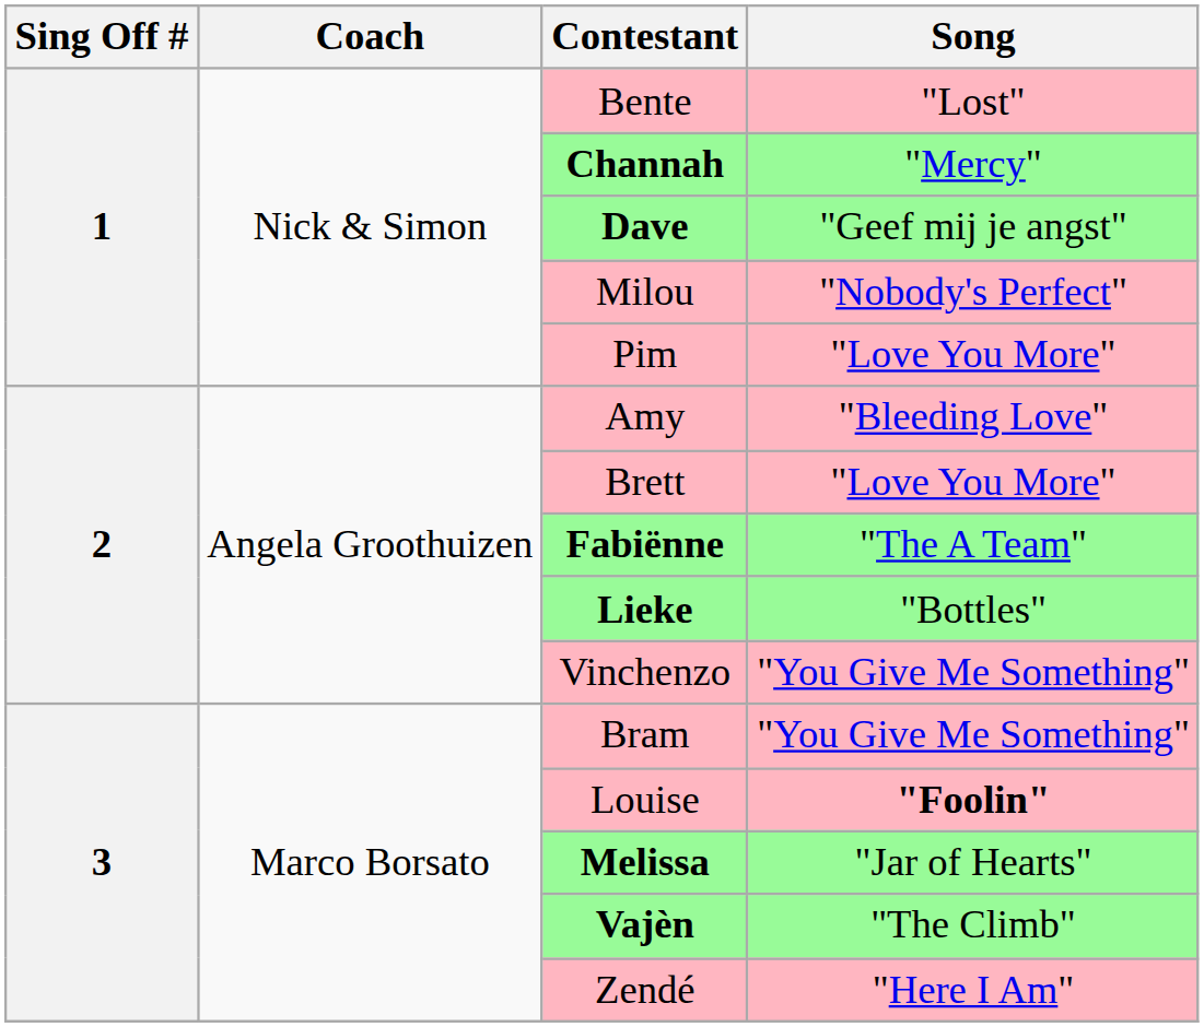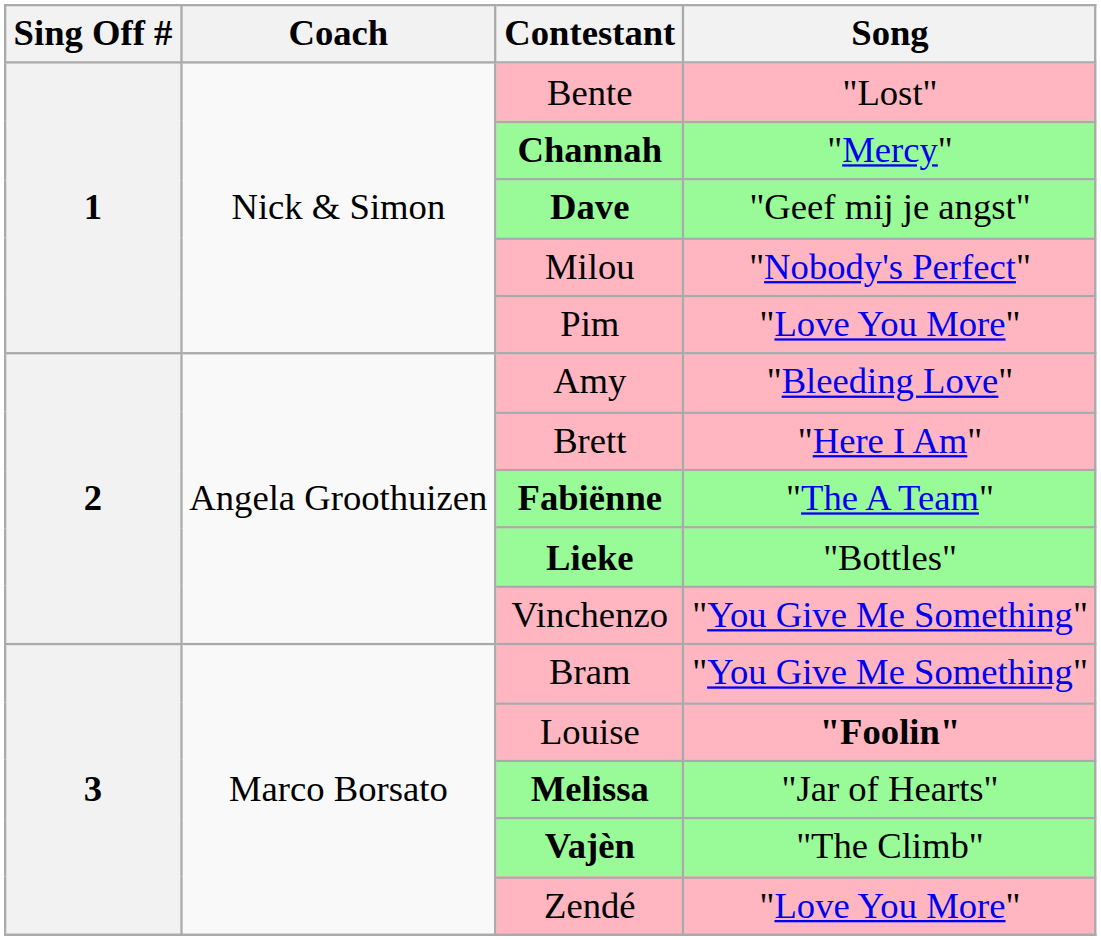 <table class="wikitable" style="text-align: center; width: auto;">
 <tr>
 <th>Sing Off #</th>
 <th>Coach</th>
 <th>Contestant</th>
 <th>Song</th>
 </tr>
 <tr>
 <th rowspan=5>1</th>
 <td rowspan=5>Nick & Simon</td>
 <td style="background:lightpink">Bente</td>
 <td style="background:lightpink">"Lost"</td>
 </tr>
 <tr>
 <td style="background:palegreen"><strong>Channah</strong></td>
 <td style="background:palegreen">"<a href='#'>Mercy</a>"</td>
 </tr>
 <tr>
 <td style="background:palegreen"><strong>Dave</strong></td>
 <td style="background:palegreen">"Geef mij je angst"</td>
 </tr>
 <tr>
 <td style="background:lightpink">Milou</td>
 <td style="background:lightpink">"<a href='#'>Nobody's Perfect</a>"</td>
 </tr>
 <tr>
 <td style="background:lightpink">Pim</td>
 <td style="background:lightpink">"<a href='#'>Love You More</a>"</td>
 </tr>
 <tr>
 <th rowspan=5>2</th>
 <td rowspan=5>Angela Groothuizen</td>
 <td style="background:lightpink">Amy</td>
 <td style="background:lightpink">"<a href='#'>Bleeding Love</a>"</td>
 </tr>
 <tr>
 <td style="background:lightpink">Brett</td>
-<td style="background:lightpink">"<a href='#'>Love You More</a>"</td>
+<td style="background:lightpink">"<a href='#'>Here I Am</a>"</td>
 </tr>
 <tr>
 <td style="background:palegreen"><strong>Fabiënne</strong></td>
 <td style="background:palegreen">"<a href='#'>The A Team</a>"</td>
 </tr>
 <tr>
 <td style="background:palegreen"><strong>Lieke</strong></td>
 <td style="background:palegreen">"Bottles"</td>
 </tr>
 <tr>
 <td style="background:lightpink">Vinchenzo</td>
 <td style="background:lightpink">"<a href='#'>You Give Me Something</a>"</td>
 </tr>
 <tr>
 <th rowspan=5>3</th>
 <td rowspan=5>Marco Borsato</td>
 <td style="background:lightpink">Bram</td>
 <td style="background:lightpink">"<a href='#'>You Give Me Something</a>"</td>
 </tr>
 <tr>
 <td style="background:lightpink">Louise</td>
 <td style="background:lightpink"><strong>"Foolin"</strong></td>
 </tr>
 <tr>
 <td style="background:palegreen"><strong>Melissa</strong></td>
 <td style="background:palegreen">"Jar of Hearts"</td>
 </tr>
 <tr>
 <td style="background:palegreen"><strong>Vajèn</strong></td>
 <td style="background:palegreen">"The Climb"</td>
 </tr>
 <tr>
 <td style="background:lightpink">Zendé</td>
-<td style="background:lightpink">"<a href='#'>Here I Am</a>"</td>
+<td style="background:lightpink">"<a href='#'>Love You More</a>"</td>
 </tr>
 <tr>
 </tr>
 </table>
